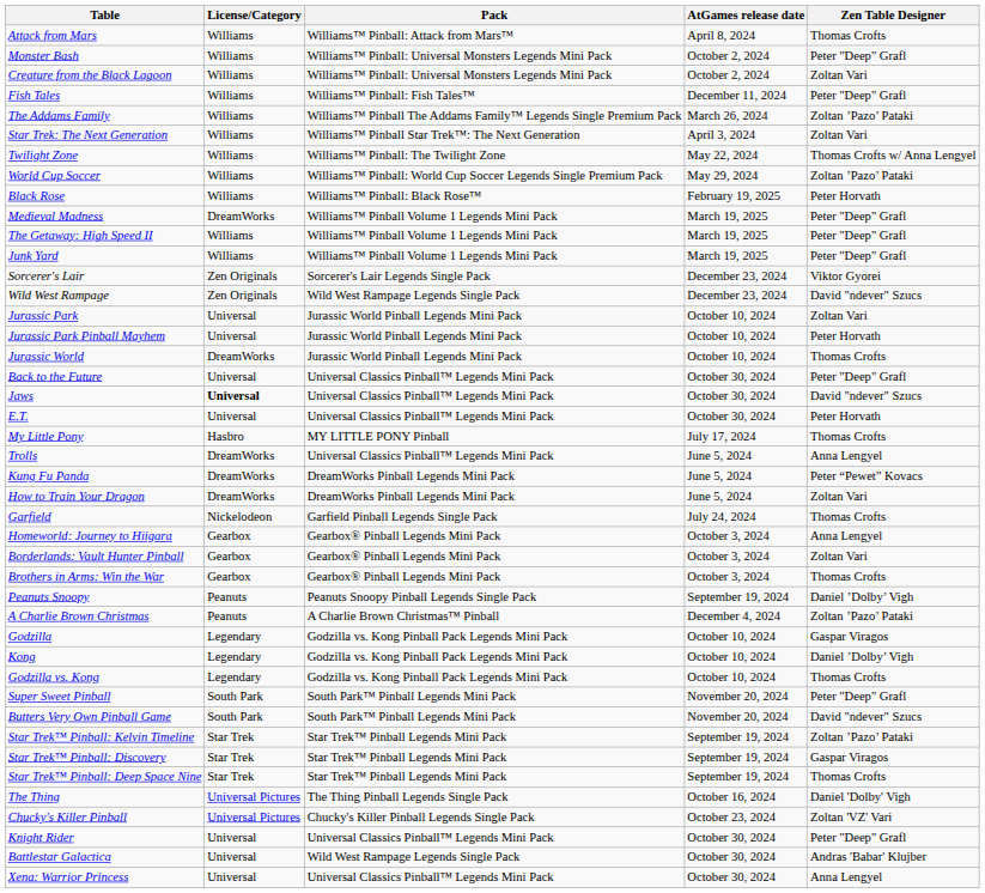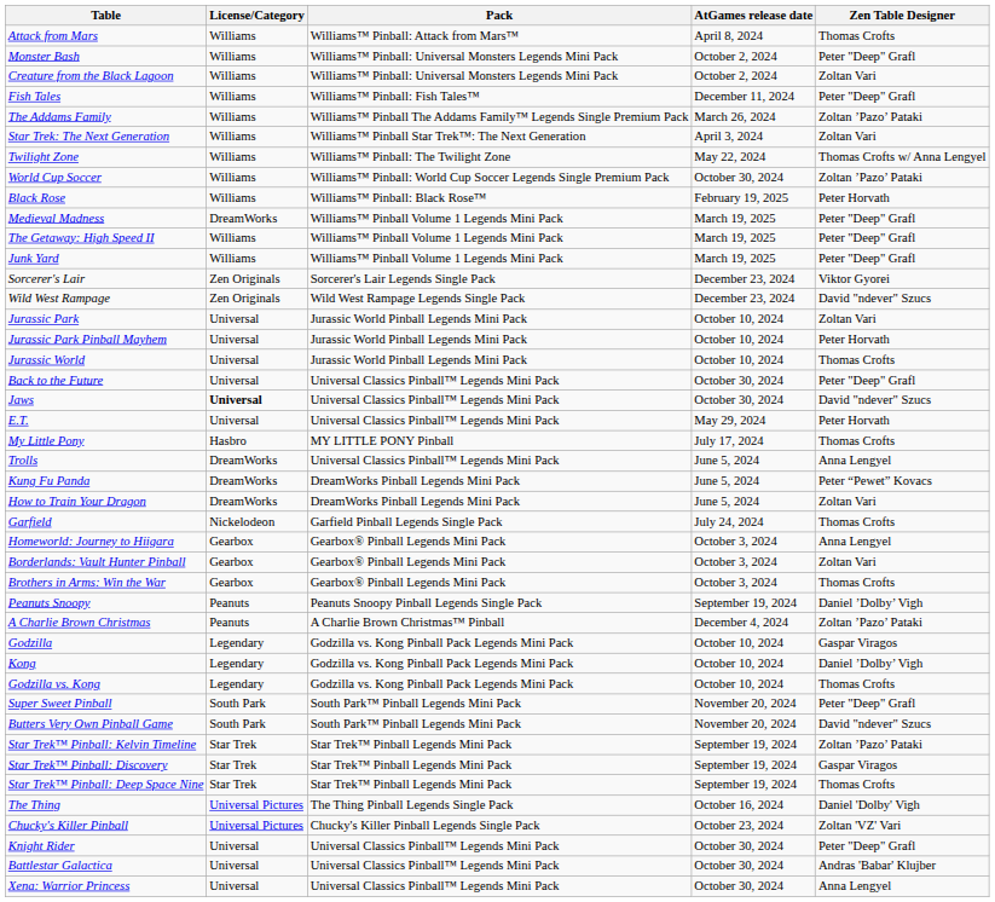 <table class="wikitable sortable">
 <tr>
 <th>Table</th>
 <th>License/Category</th>
 <th>Pack</th>
 <th>AtGames release date</th>
 <th>Zen Table Designer</th>
 </tr>
 <tr>
 <td><em><a href='#'>Attack from Mars</a></em></td>
 <td>Williams</td>
 <td>Williams™ Pinball: Attack from Mars™</td>
 <td>April 8, 2024</td>
 <td>Thomas Crofts</td>
 </tr>
 <tr>
 <td><a href='#'><em>Monster Bash</em></a></td>
 <td>Williams</td>
 <td>Williams™ Pinball: Universal Monsters Legends Mini Pack</td>
 <td>October 2, 2024</td>
 <td>Peter "Deep" Grafl</td>
 </tr>
 <tr>
 <td><a href='#'><em>Creature from the Black Lagoon</em></a></td>
 <td>Williams</td>
 <td>Williams™ Pinball: Universal Monsters Legends Mini Pack</td>
 <td>October 2, 2024</td>
 <td>Zoltan Vari</td>
 </tr>
 <tr>
 <td><a href='#'><em>Fish Tales</em></a></td>
 <td>Williams</td>
 <td>Williams™ Pinball: Fish Tales™</td>
 <td>December 11, 2024</td>
 <td>Peter "Deep" Grafl</td>
 </tr>
 <tr>
 <td><a href='#'><em>The Addams Family</em></a></td>
 <td>Williams</td>
 <td>Williams™ Pinball The Addams Family™ Legends Single Premium Pack</td>
 <td>March 26, 2024</td>
 <td>Zoltan ’Pazo’ Pataki</td>
 </tr>
 <tr>
 <td><a href='#'><em>Star Trek: The Next Generation</em></a></td>
 <td>Williams</td>
 <td>Williams™ Pinball Star Trek™: The Next Generation</td>
 <td>April 3, 2024</td>
 <td>Zoltan Vari</td>
 </tr>
 <tr>
 <td><a href='#'><em>Twilight Zone</em></a></td>
 <td>Williams</td>
 <td>Williams™ Pinball: The Twilight Zone</td>
 <td>May 22, 2024</td>
 <td>Thomas Crofts w/ Anna Lengyel</td>
 </tr>
 <tr>
 <td><a href='#'><em>World Cup Soccer</em></a></td>
 <td>Williams</td>
 <td>Williams™ Pinball: World Cup Soccer Legends Single Premium Pack</td>
-<td>May 29, 2024</td>
+<td>October 30, 2024</td>
 <td>Zoltan ’Pazo’ Pataki</td>
 </tr>
 <tr>
 <td><a href='#'><em>Black Rose</em></a></td>
 <td>Williams</td>
 <td>Williams™ Pinball: Black Rose™</td>
 <td>February 19, 2025</td>
 <td>Peter Horvath</td>
 </tr>
 <tr>
 <td><em><a href='#'>Medieval Madness</a></em></td>
 <td>DreamWorks</td>
 <td>Williams™ Pinball Volume 1 Legends Mini Pack</td>
 <td>March 19, 2025</td>
 <td>Peter "Deep" Grafl</td>
 </tr>
 <tr>
 <td><em><a href='#'>The Getaway: High Speed II</a></em></td>
 <td>Williams</td>
 <td>Williams™ Pinball Volume 1 Legends Mini Pack</td>
 <td>March 19, 2025</td>
 <td>Peter "Deep" Grafl</td>
 </tr>
 <tr>
 <td><a href='#'><em>Junk Yard</em></a></td>
 <td>Williams</td>
 <td>Williams™ Pinball Volume 1 Legends Mini Pack</td>
 <td>March 19, 2025</td>
 <td>Peter "Deep" Grafl</td>
 </tr>
 <tr>
 <td><em>Sorcerer's Lair</em></td>
 <td>Zen Originals</td>
 <td>Sorcerer's Lair Legends Single Pack</td>
 <td>December 23, 2024</td>
 <td>Viktor Gyorei</td>
 </tr>
 <tr>
 <td><em>Wild West Rampage</em></td>
 <td>Zen Originals</td>
 <td>Wild West Rampage Legends Single Pack</td>
 <td>December 23, 2024</td>
 <td>David "ndever" Szucs</td>
 </tr>
 <tr>
 <td><a href='#'><em>Jurassic Park</em></a></td>
 <td>Universal</td>
 <td>Jurassic World Pinball Legends Mini Pack</td>
 <td>October 10, 2024</td>
 <td>Zoltan Vari</td>
 </tr>
 <tr>
 <td><a href='#'><em>Jurassic Park Pinball Mayhem</em></a></td>
 <td>Universal</td>
 <td>Jurassic World Pinball Legends Mini Pack</td>
 <td>October 10, 2024</td>
 <td>Peter Horvath</td>
 </tr>
 <tr>
 <td><em><a href='#'>Jurassic World</a></em></td>
-<td>DreamWorks</td>
+<td>Universal</td>
 <td>Jurassic World Pinball Legends Mini Pack</td>
 <td>October 10, 2024</td>
 <td>Thomas Crofts</td>
 </tr>
 <tr>
 <td><a href='#'><em>Back to the Future</em></a></td>
 <td>Universal</td>
 <td>Universal Classics Pinball™ Legends Mini Pack</td>
 <td>October 30, 2024</td>
 <td>Peter "Deep" Grafl</td>
 </tr>
 <tr>
 <td><a href='#'><em>Jaws</em></a></td>
 <td><strong>Universal</strong></td>
 <td>Universal Classics Pinball™ Legends Mini Pack</td>
 <td>October 30, 2024</td>
 <td>David "ndever" Szucs</td>
 </tr>
 <tr>
 <td><a href='#'><em>E.T.</em></a></td>
 <td>Universal</td>
 <td>Universal Classics Pinball™ Legends Mini Pack</td>
-<td>October 30, 2024</td>
+<td>May 29, 2024</td>
 <td>Peter Horvath</td>
 </tr>
 <tr>
 <td><a href='#'><em>My Little Pony</em></a></td>
 <td>Hasbro</td>
 <td>MY LITTLE PONY Pinball</td>
 <td>July 17, 2024</td>
 <td>Thomas Crofts</td>
 </tr>
 <tr>
 <td><a href='#'><em>Trolls</em></a></td>
 <td>DreamWorks</td>
 <td>Universal Classics Pinball™ Legends Mini Pack</td>
 <td>June 5, 2024</td>
 <td>Anna Lengyel</td>
 </tr>
 <tr>
 <td><a href='#'><em>Kung Fu Panda</em></a></td>
 <td>DreamWorks</td>
 <td>DreamWorks Pinball Legends Mini Pack</td>
 <td>June 5, 2024</td>
 <td>Peter “Pewet” Kovacs</td>
 </tr>
 <tr>
 <td><a href='#'><em>How to Train Your Dragon</em></a></td>
 <td>DreamWorks</td>
 <td>DreamWorks Pinball Legends Mini Pack</td>
 <td>June 5, 2024</td>
 <td>Zoltan Vari</td>
 </tr>
 <tr>
 <td><em><a href='#'>Garfield</a></em></td>
 <td>Nickelodeon</td>
 <td>Garfield Pinball Legends Single Pack</td>
 <td>July 24, 2024</td>
 <td>Thomas Crofts</td>
 </tr>
 <tr>
 <td><a href='#'><em>Homeworld: Journey to Hiigara</em></a></td>
 <td>Gearbox</td>
 <td>Gearbox® Pinball Legends Mini Pack</td>
 <td>October 3, 2024</td>
 <td>Anna Lengyel</td>
 </tr>
 <tr>
 <td><a href='#'><em>Borderlands: Vault Hunter Pinball</em></a></td>
 <td>Gearbox</td>
 <td>Gearbox® Pinball Legends Mini Pack</td>
 <td>October 3, 2024</td>
 <td>Zoltan Vari</td>
 </tr>
 <tr>
 <td><a href='#'><em>Brothers in Arms: Win the War</em></a></td>
 <td>Gearbox</td>
 <td>Gearbox® Pinball Legends Mini Pack</td>
 <td>October 3, 2024</td>
 <td>Thomas Crofts</td>
 </tr>
 <tr>
 <td><a href='#'><em>Peanuts Snoopy</em></a></td>
 <td>Peanuts</td>
 <td>Peanuts Snoopy Pinball Legends Single Pack</td>
 <td>September 19, 2024</td>
 <td>Daniel ’Dolby’ Vigh</td>
 </tr>
 <tr>
 <td><em><a href='#'>A Charlie Brown Christmas</a></em></td>
 <td>Peanuts</td>
 <td>A Charlie Brown Christmas™ Pinball</td>
 <td>December 4, 2024</td>
 <td>Zoltan ’Pazo’ Pataki</td>
 </tr>
 <tr>
 <td><a href='#'><em>Godzilla</em></a></td>
 <td>Legendary</td>
 <td>Godzilla vs. Kong Pinball Pack Legends Mini Pack</td>
 <td>October 10, 2024</td>
 <td>Gaspar Viragos</td>
 </tr>
 <tr>
 <td><a href='#'><em>Kong</em></a></td>
 <td>Legendary</td>
 <td>Godzilla vs. Kong Pinball Pack Legends Mini Pack</td>
 <td>October 10, 2024</td>
 <td>Daniel ’Dolby’ Vigh</td>
 </tr>
 <tr>
 <td><em><a href='#'>Godzilla vs. Kong</a></em></td>
 <td>Legendary</td>
 <td>Godzilla vs. Kong Pinball Pack Legends Mini Pack</td>
 <td>October 10, 2024</td>
 <td>Thomas Crofts</td>
 </tr>
 <tr>
 <td><a href='#'><em>Super Sweet Pinball</em></a></td>
 <td>South Park</td>
 <td>South Park™ Pinball Legends Mini Pack</td>
 <td>November 20, 2024</td>
 <td>Peter "Deep" Grafl</td>
 </tr>
 <tr>
 <td><a href='#'><em>Butters Very Own Pinball Game</em></a></td>
 <td>South Park</td>
 <td>South Park™ Pinball Legends Mini Pack</td>
 <td>November 20, 2024</td>
 <td>David "ndever" Szucs</td>
 </tr>
 <tr>
 <td><a href='#'><em>Star Trek™ Pinball: Kelvin Timeline</em></a></td>
 <td>Star Trek</td>
 <td>Star Trek™ Pinball Legends Mini Pack</td>
 <td>September 19, 2024</td>
 <td>Zoltan ’Pazo’ Pataki</td>
 </tr>
 <tr>
 <td><a href='#'><em>Star Trek™ Pinball: Discovery</em></a></td>
 <td>Star Trek</td>
 <td>Star Trek™ Pinball Legends Mini Pack</td>
 <td>September 19, 2024</td>
 <td>Gaspar Viragos</td>
 </tr>
 <tr>
 <td><a href='#'><em>Star Trek™ Pinball: Deep Space Nine</em></a></td>
 <td>Star Trek</td>
 <td>Star Trek™ Pinball Legends Mini Pack</td>
 <td>September 19, 2024</td>
 <td>Thomas Crofts</td>
 </tr>
 <tr>
 <td><em><a href='#'>The Thing</a></em></td>
 <td><a href='#'>Universal Pictures</a></td>
 <td>The Thing Pinball Legends Single Pack</td>
 <td>October 16, 2024</td>
 <td>Daniel 'Dolby' Vigh</td>
 </tr>
 <tr>
 <td><em><a href='#'>Chucky's Killer Pinball</a></em></td>
 <td><a href='#'>Universal Pictures</a></td>
 <td>Chucky's Killer Pinball Legends Single Pack</td>
 <td>October 23, 2024</td>
 <td>Zoltan 'VZ' Vari</td>
 </tr>
 <tr>
 <td><a href='#'><em>Knight Rider</em></a></td>
 <td>Universal</td>
 <td>Universal Classics Pinball™ Legends Mini Pack</td>
 <td>October 30, 2024</td>
 <td>Peter "Deep" Grafl</td>
 </tr>
 <tr>
 <td><a href='#'><em>Battlestar Galactica</em></a></td>
 <td>Universal</td>
-<td>Wild West Rampage Legends Single Pack</td>
+<td>Universal Classics Pinball™ Legends Mini Pack</td>
 <td>October 30, 2024</td>
 <td>Andras 'Babar' Klujber</td>
 </tr>
 <tr>
 <td><em><a href='#'>Xena: Warrior Princess</a></em></td>
 <td>Universal</td>
 <td>Universal Classics Pinball™ Legends Mini Pack</td>
 <td>October 30, 2024</td>
 <td>Anna Lengyel</td>
 </tr>
 </table>
